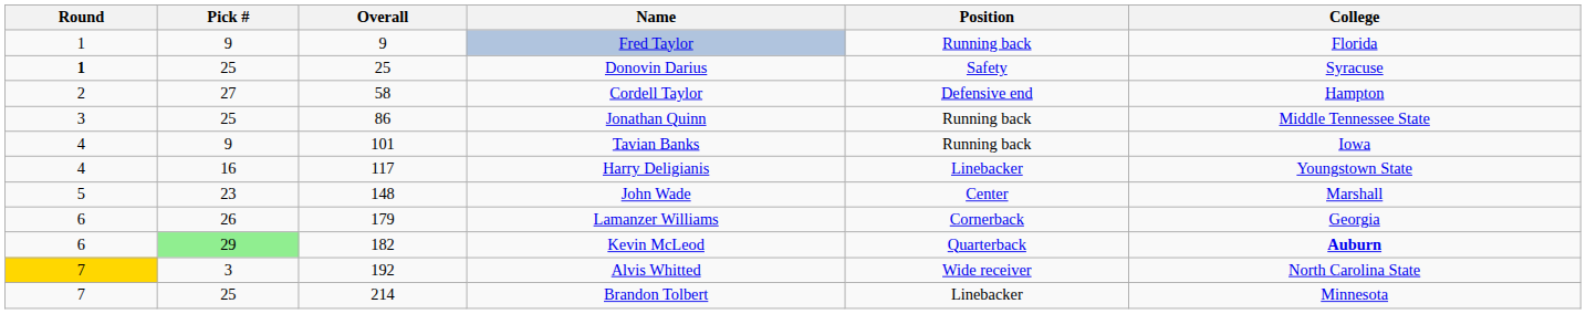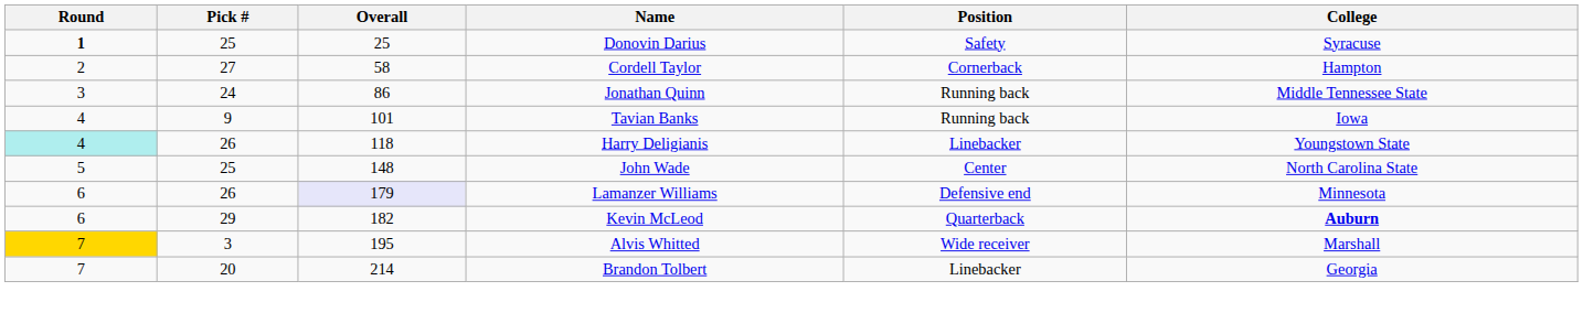 <table class="wikitable sortable sortable" style="width: 100%; text-align:center">
 <tr>
 <th>Round</th>
 <th>Pick #</th>
 <th>Overall</th>
 <th>Name</th>
 <th>Position</th>
 <th>College</th>
-</tr>
-<tr>
-<td>1</td>
-<td>9</td>
-<td>9</td>
-<td bgcolor=lightsteelblue><a href='#'>Fred Taylor</a></td>
-<td><a href='#'>Running back</a></td>
-<td><a href='#'>Florida</a></td>
 </tr>
 <tr>
 <td><strong>1</strong></td>
 <td>25</td>
 <td>25</td>
 <td><a href='#'>Donovin Darius</a></td>
 <td><a href='#'>Safety</a></td>
 <td><a href='#'>Syracuse</a></td>
 </tr>
 <tr>
 <td>2</td>
 <td>27</td>
 <td>58</td>
 <td><a href='#'>Cordell Taylor</a></td>
-<td><a href='#'>Defensive end</a></td>
+<td><a href='#'>Cornerback</a></td>
 <td><a href='#'>Hampton</a></td>
 </tr>
 <tr>
 <td>3</td>
-<td>25</td>
+<td>24</td>
 <td>86</td>
 <td><a href='#'>Jonathan Quinn</a></td>
 <td>Running back</td>
 <td><a href='#'>Middle Tennessee State</a></td>
 </tr>
 <tr>
 <td>4</td>
 <td>9</td>
 <td>101</td>
 <td><a href='#'>Tavian Banks</a></td>
 <td>Running back</td>
 <td><a href='#'>Iowa</a></td>
 </tr>
 <tr>
-<td>4</td>
-<td>16</td>
-<td>117</td>
+<td style="background: paleturquoise;">4</td>
+<td>26</td>
+<td>118</td>
 <td><a href='#'>Harry Deligianis</a></td>
 <td><a href='#'>Linebacker</a></td>
 <td><a href='#'>Youngstown State</a></td>
 </tr>
 <tr>
 <td>5</td>
-<td>23</td>
+<td>25</td>
 <td>148</td>
 <td><a href='#'>John Wade</a></td>
 <td><a href='#'>Center</a></td>
-<td><a href='#'>Marshall</a></td>
+<td><a href='#'>North Carolina State</a></td>
 </tr>
 <tr>
 <td>6</td>
 <td>26</td>
-<td>179</td>
+<td style="background: lavender;">179</td>
 <td><a href='#'>Lamanzer Williams</a></td>
-<td><a href='#'>Cornerback</a></td>
-<td><a href='#'>Georgia</a></td>
+<td><a href='#'>Defensive end</a></td>
+<td><a href='#'>Minnesota</a></td>
 </tr>
 <tr>
 <td>6</td>
-<td style="background: lightgreen;">29</td>
+<td>29</td>
 <td>182</td>
 <td><a href='#'>Kevin McLeod</a></td>
 <td><a href='#'>Quarterback</a></td>
 <td><strong><a href='#'>Auburn</a></strong></td>
 </tr>
 <tr>
 <td style="background: gold;">7</td>
 <td>3</td>
-<td>192</td>
+<td>195</td>
 <td><a href='#'>Alvis Whitted</a></td>
 <td><a href='#'>Wide receiver</a></td>
-<td><a href='#'>North Carolina State</a></td>
+<td><a href='#'>Marshall</a></td>
 </tr>
 <tr>
 <td>7</td>
-<td>25</td>
+<td>20</td>
 <td>214</td>
 <td><a href='#'>Brandon Tolbert</a></td>
 <td>Linebacker</td>
-<td><a href='#'>Minnesota</a></td>
+<td><a href='#'>Georgia</a></td>
 </tr>
 </table>
